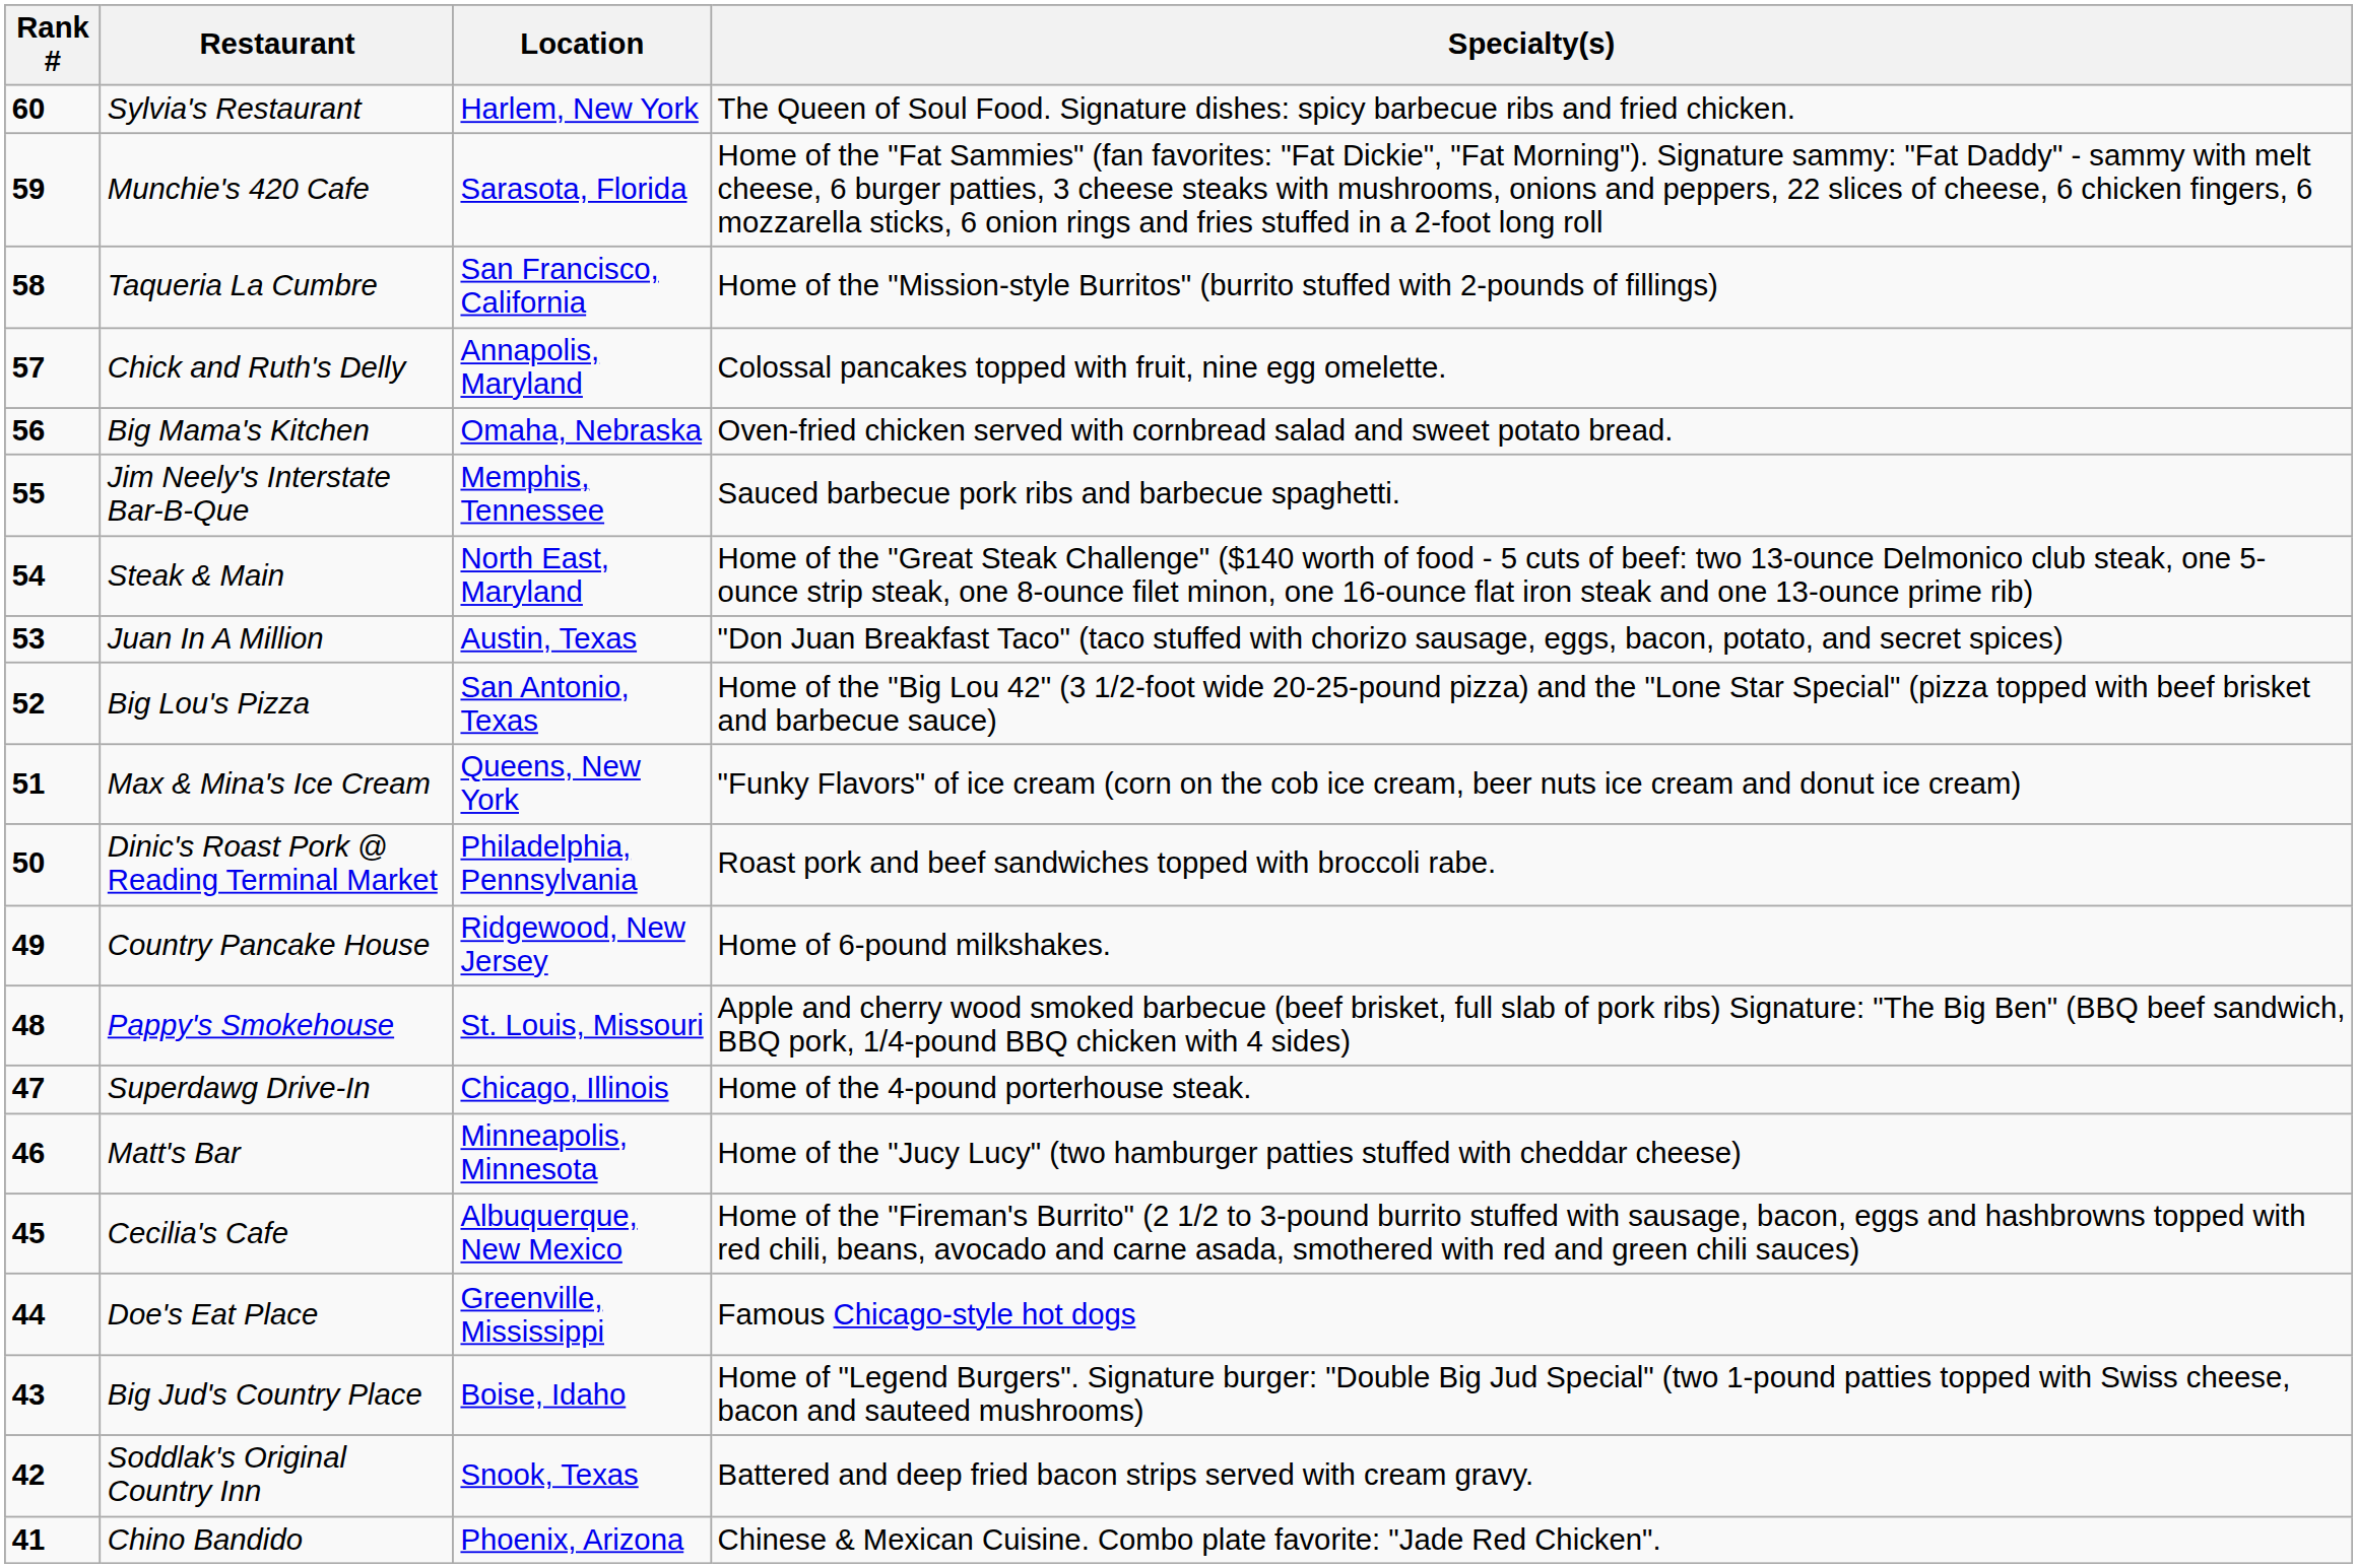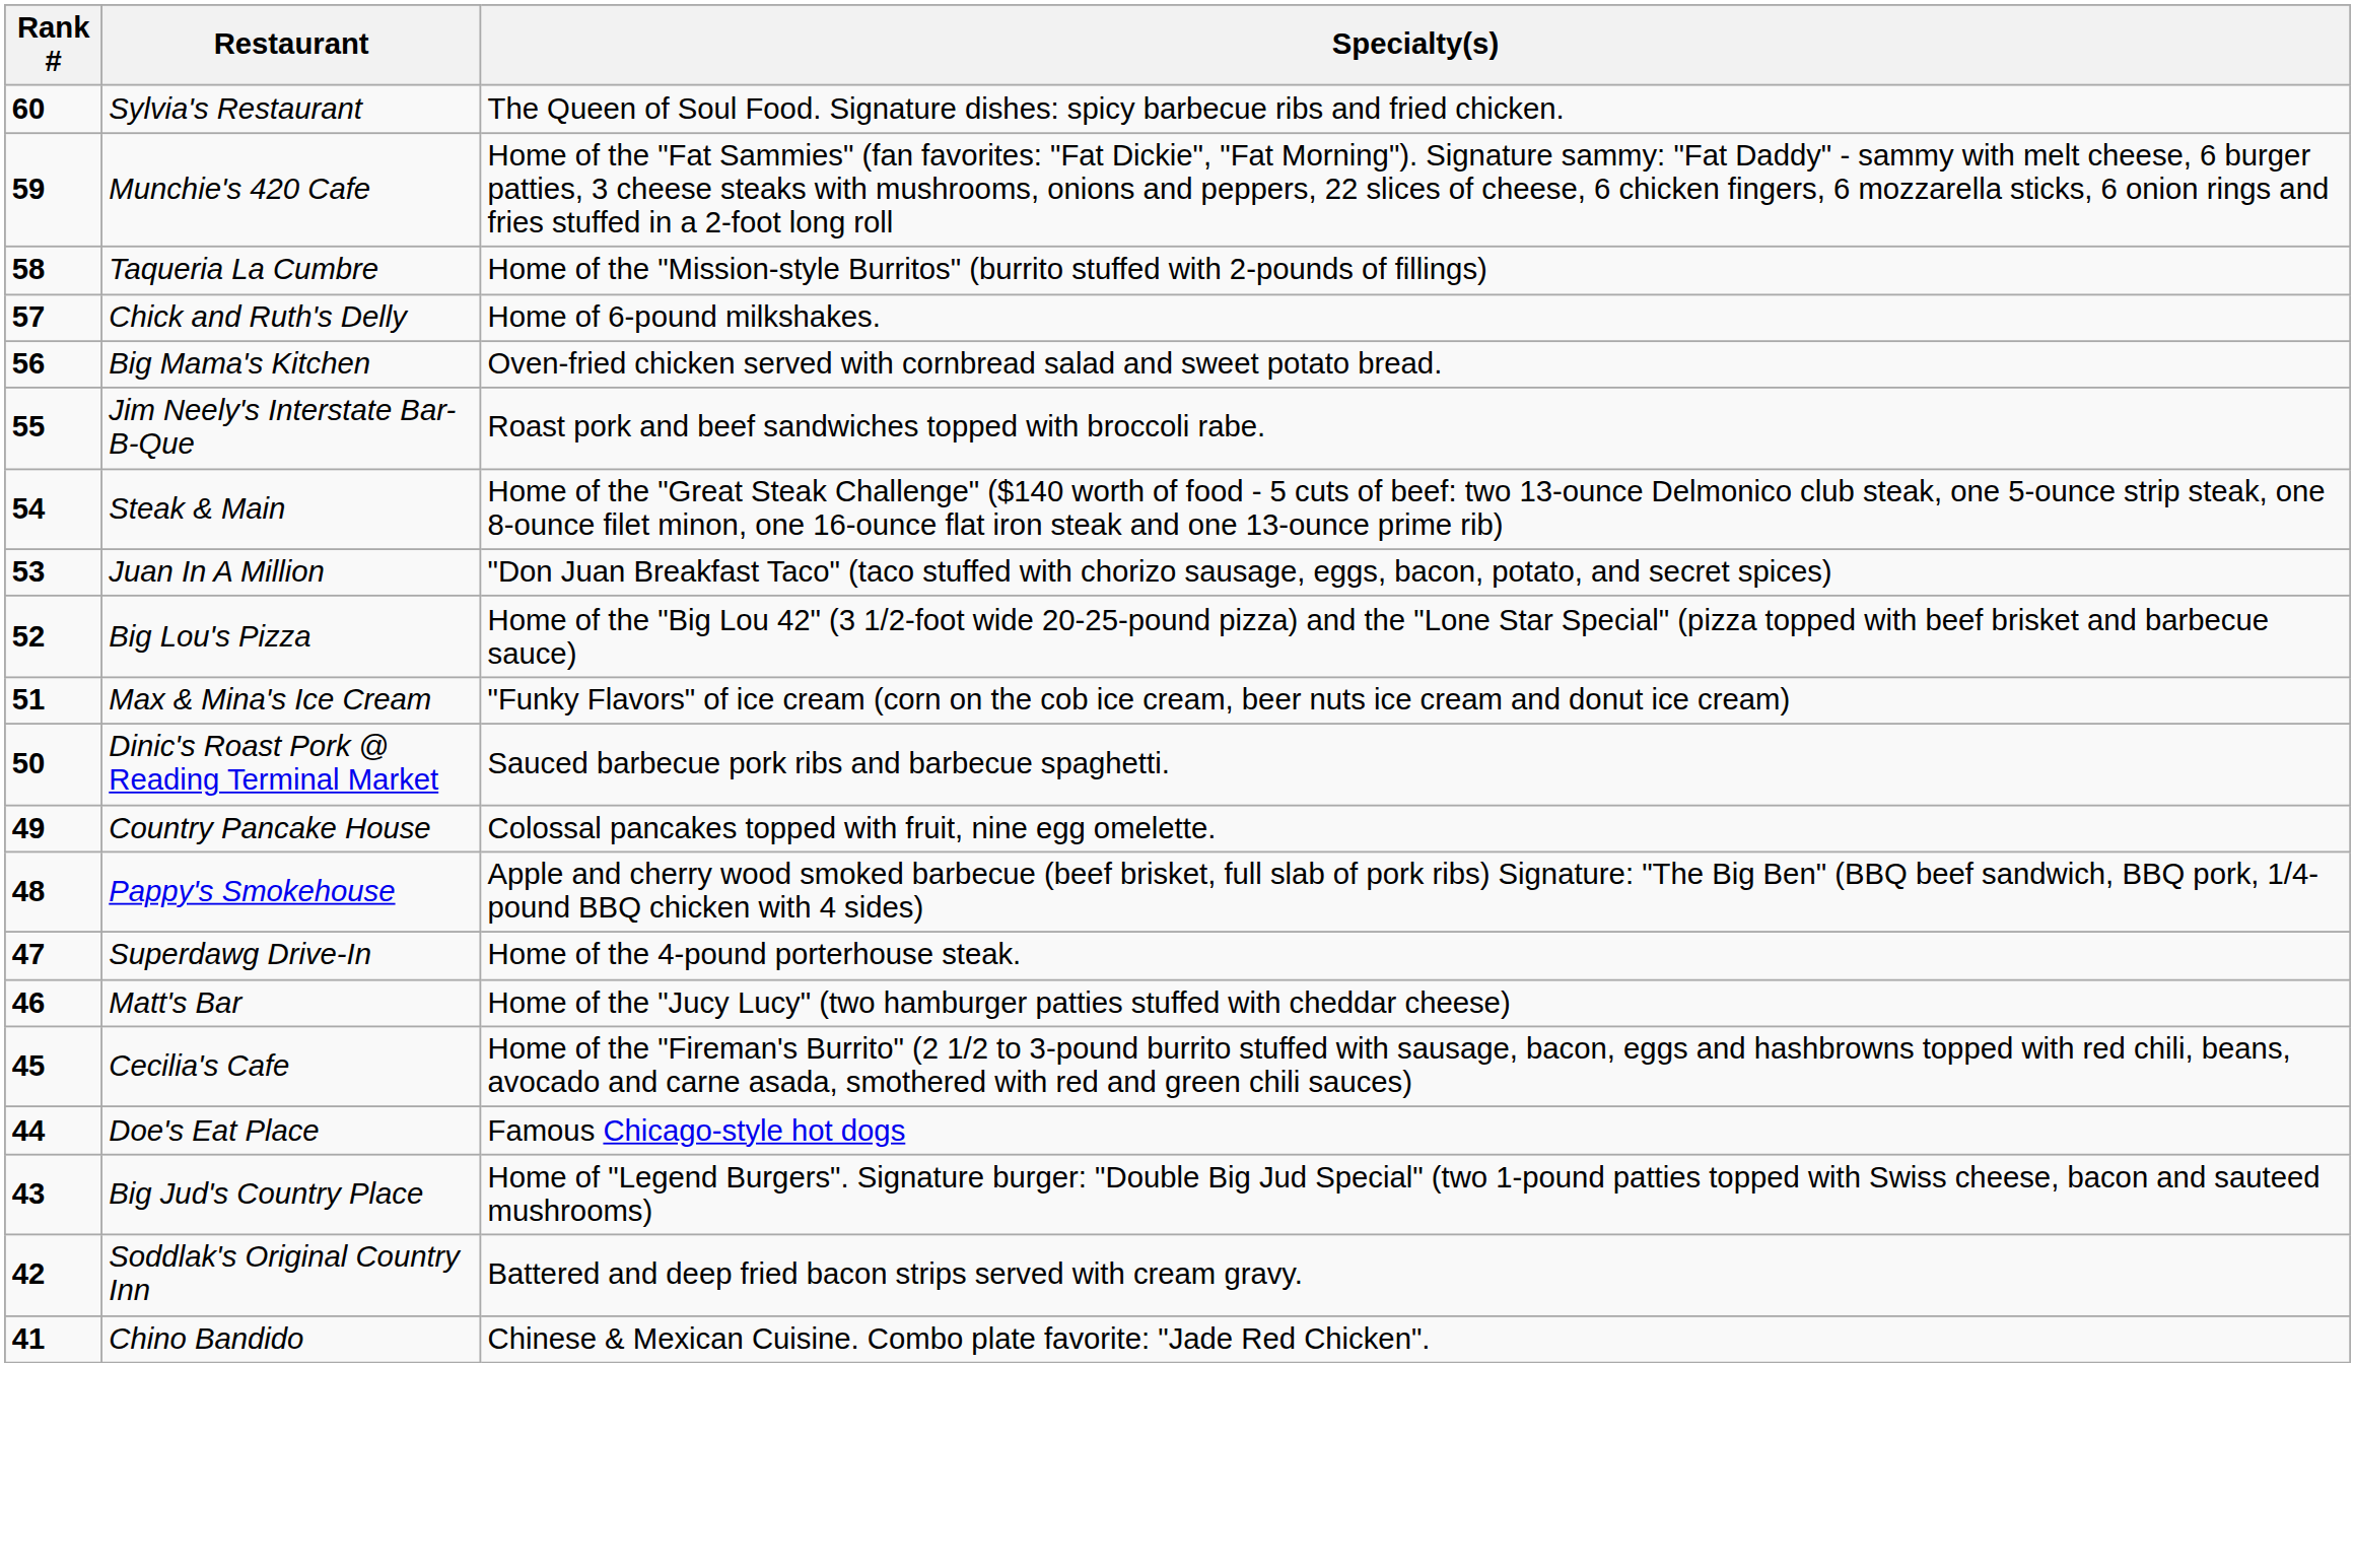 <table class="wikitable" style="width:100%;">
 <tr>
 <th>Rank #</th>
 <th>Restaurant</th>
-<th>Location</th>
 <th>Specialty(s)</th>
 </tr>
 <tr>
 <td><strong>60</strong></td>
 <td><em>Sylvia's Restaurant</em></td>
-<td><a href='#'>Harlem, New York</a></td>
 <td>The Queen of Soul Food. Signature dishes: spicy barbecue ribs and fried chicken.</td>
 </tr>
 <tr>
 <td><strong>59</strong></td>
 <td><em>Munchie's 420 Cafe</em></td>
-<td><a href='#'>Sarasota, Florida</a></td>
 <td>Home of the "Fat Sammies" (fan favorites: "Fat Dickie", "Fat Morning"). Signature sammy: "Fat Daddy" - sammy with melt cheese, 6 burger patties, 3 cheese steaks with mushrooms, onions and peppers, 22 slices of cheese, 6 chicken fingers, 6 mozzarella sticks, 6 onion rings and fries stuffed in a 2-foot long roll</td>
 </tr>
 <tr>
 <td><strong>58</strong></td>
 <td><em>Taqueria La Cumbre</em></td>
-<td><a href='#'>San Francisco, California</a></td>
 <td>Home of the "Mission-style Burritos" (burrito stuffed with 2-pounds of fillings)</td>
 </tr>
 <tr>
 <td><strong>57</strong></td>
 <td><em>Chick and Ruth's Delly</em></td>
-<td><a href='#'>Annapolis, Maryland</a></td>
-<td>Colossal pancakes topped with fruit, nine egg omelette.</td>
+<td>Home of 6-pound milkshakes.</td>
 </tr>
 <tr>
 <td><strong>56</strong></td>
 <td><em>Big Mama's Kitchen</em></td>
-<td><a href='#'>Omaha, Nebraska</a></td>
 <td>Oven-fried chicken served with cornbread salad and sweet potato bread.</td>
 </tr>
 <tr>
 <td><strong>55</strong></td>
 <td><em>Jim Neely's Interstate Bar-B-Que</em></td>
-<td><a href='#'>Memphis, Tennessee</a></td>
-<td>Sauced barbecue pork ribs and barbecue spaghetti.</td>
+<td>Roast pork and beef sandwiches topped with broccoli rabe.</td>
 </tr>
 <tr>
 <td><strong>54</strong></td>
 <td><em>Steak & Main</em></td>
-<td><a href='#'>North East, Maryland</a></td>
 <td>Home of the "Great Steak Challenge" ($140 worth of food - 5 cuts of beef: two 13-ounce Delmonico club steak, one 5-ounce strip steak, one 8-ounce filet minon, one 16-ounce flat iron steak and one 13-ounce prime rib)</td>
 </tr>
 <tr>
 <td><strong>53</strong></td>
 <td><em>Juan In A Million</em></td>
-<td><a href='#'>Austin, Texas</a></td>
 <td>"Don Juan Breakfast Taco" (taco stuffed with chorizo sausage, eggs, bacon, potato, and secret spices)</td>
 </tr>
 <tr>
 <td><strong>52</strong></td>
 <td><em>Big Lou's Pizza</em></td>
-<td><a href='#'>San Antonio, Texas</a></td>
 <td>Home of the "Big Lou 42" (3 1/2-foot wide 20-25-pound pizza) and the "Lone Star Special" (pizza topped with beef brisket and barbecue sauce)</td>
 </tr>
 <tr>
 <td><strong>51</strong></td>
 <td><em>Max & Mina's Ice Cream</em></td>
-<td><a href='#'>Queens, New York</a></td>
 <td>"Funky Flavors" of ice cream (corn on the cob ice cream, beer nuts ice cream and donut ice cream)</td>
 </tr>
 <tr>
 <td><strong>50</strong></td>
 <td><em>Dinic's Roast Pork</em> @ <a href='#'>Reading Terminal Market</a></td>
-<td><a href='#'>Philadelphia, Pennsylvania</a></td>
-<td>Roast pork and beef sandwiches topped with broccoli rabe.</td>
+<td>Sauced barbecue pork ribs and barbecue spaghetti.</td>
 </tr>
 <tr>
 <td><strong>49</strong></td>
 <td><em>Country Pancake House</em></td>
-<td><a href='#'>Ridgewood, New Jersey</a></td>
-<td>Home of 6-pound milkshakes.</td>
+<td>Colossal pancakes topped with fruit, nine egg omelette.</td>
 </tr>
 <tr>
 <td><strong>48</strong></td>
 <td><em><a href='#'>Pappy's Smokehouse</a></em></td>
-<td><a href='#'>St. Louis, Missouri</a></td>
 <td>Apple and cherry wood smoked barbecue (beef brisket, full slab of pork ribs) Signature: "The Big Ben" (BBQ beef sandwich, BBQ pork, 1/4-pound BBQ chicken with 4 sides)</td>
 </tr>
 <tr>
 <td><strong>47</strong></td>
 <td><em>Superdawg Drive-In</em></td>
-<td><a href='#'>Chicago, Illinois</a></td>
 <td>Home of the 4-pound porterhouse steak.</td>
 </tr>
 <tr>
 <td><strong>46</strong></td>
 <td><em>Matt's Bar</em></td>
-<td><a href='#'>Minneapolis, Minnesota</a></td>
 <td>Home of the "Jucy Lucy" (two hamburger patties stuffed with cheddar cheese)</td>
 </tr>
 <tr>
 <td><strong>45</strong></td>
 <td><em>Cecilia's Cafe</em></td>
-<td><a href='#'>Albuquerque, New Mexico</a></td>
 <td>Home of the "Fireman's Burrito" (2 1/2 to 3-pound burrito stuffed with sausage, bacon, eggs and hashbrowns topped with red chili, beans, avocado and carne asada, smothered with red and green chili sauces)</td>
 </tr>
 <tr>
 <td><strong>44</strong></td>
 <td><em>Doe's Eat Place</em></td>
-<td><a href='#'>Greenville, Mississippi</a></td>
 <td>Famous <a href='#'>Chicago-style hot dogs</a></td>
 </tr>
 <tr>
 <td><strong>43</strong></td>
 <td><em>Big Jud's Country Place</em></td>
-<td><a href='#'>Boise, Idaho</a></td>
 <td>Home of "Legend Burgers". Signature burger: "Double Big Jud Special" (two 1-pound patties topped with Swiss cheese, bacon and sauteed mushrooms)</td>
 </tr>
 <tr>
 <td><strong>42</strong></td>
 <td><em>Soddlak's Original Country Inn</em></td>
-<td><a href='#'>Snook, Texas</a></td>
 <td>Battered and deep fried bacon strips served with cream gravy.</td>
 </tr>
 <tr>
 <td><strong>41</strong></td>
 <td><em>Chino Bandido</em></td>
-<td><a href='#'>Phoenix, Arizona</a></td>
 <td>Chinese & Mexican Cuisine. Combo plate favorite: "Jade Red Chicken".</td>
 </tr>
 </table>
